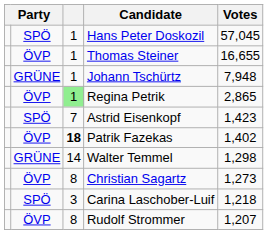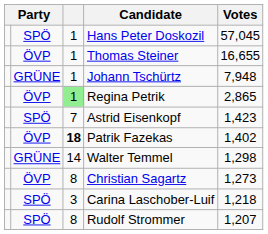 <table class="wikitable" style="font-size:90%; text-align:center">
 <tr>
 <th colspan=2>Party</th>
 <th></th>
 <th>Candidate</th>
 <th>Votes</th>
 </tr>
 <tr>
 <td bgcolor=></td>
 <td><a href='#'>SPÖ</a></td>
 <td>1</td>
 <td align=left><a href='#'>Hans Peter Doskozil</a></td>
 <td>57,045</td>
 </tr>
 <tr>
 <td bgcolor=></td>
 <td><a href='#'>ÖVP</a></td>
 <td>1</td>
 <td align=left><a href='#'>Thomas Steiner</a></td>
 <td>16,655</td>
 </tr>
 <tr>
 <td bgcolor=></td>
 <td><a href='#'>GRÜNE</a></td>
 <td>1</td>
 <td align=left><a href='#'>Johann Tschürtz</a></td>
 <td>7,948</td>
 </tr>
 <tr>
 <td bgcolor=></td>
 <td><a href='#'>ÖVP</a></td>
 <td style="background: lightgreen;">1</td>
 <td align=left>Regina Petrik</td>
 <td>2,865</td>
 </tr>
 <tr>
 <td bgcolor=></td>
 <td><a href='#'>SPÖ</a></td>
 <td>7</td>
 <td align=left>Astrid Eisenkopf</td>
 <td>1,423</td>
 </tr>
 <tr>
 <td bgcolor=></td>
 <td><a href='#'>ÖVP</a></td>
 <td><strong>18</strong></td>
 <td align=left>Patrik Fazekas</td>
 <td>1,402</td>
 </tr>
 <tr>
 <td bgcolor=></td>
 <td><a href='#'>GRÜNE</a></td>
 <td>14</td>
 <td align=left>Walter Temmel</td>
 <td>1,298</td>
 </tr>
 <tr>
 <td bgcolor=></td>
 <td><a href='#'>ÖVP</a></td>
 <td>8</td>
 <td align=left><a href='#'>Christian Sagartz</a></td>
 <td>1,273</td>
 </tr>
 <tr>
 <td bgcolor=></td>
 <td><a href='#'>SPÖ</a></td>
 <td>3</td>
 <td align=left>Carina Laschober-Luif</td>
 <td>1,218</td>
 </tr>
 <tr>
 <td bgcolor=></td>
-<td><a href='#'>ÖVP</a></td>
+<td><a href='#'>SPÖ</a></td>
 <td>8</td>
 <td align=left>Rudolf Strommer</td>
 <td>1,207</td>
 </tr>
 </table>
